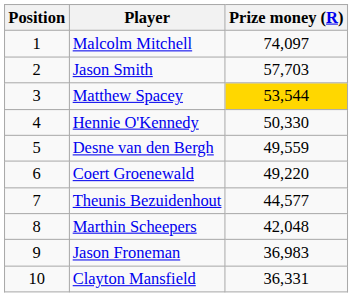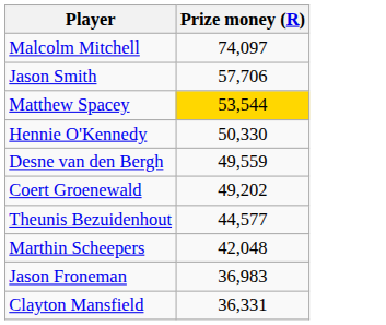 <table class=wikitable>
 <tr>
-<th>Position</th>
 <th>Player</th>
 <th>Prize money (<a href='#'>R</a>)</th>
 </tr>
 <tr>
-<td align=center>1</td>
 <td> <a href='#'>Malcolm Mitchell</a></td>
 <td align=center>74,097</td>
 </tr>
 <tr>
-<td align=center>2</td>
 <td> <a href='#'>Jason Smith</a></td>
-<td align=center>57,703</td>
+<td align=center>57,706</td>
 </tr>
 <tr>
-<td align=center>3</td>
 <td> <a href='#'>Matthew Spacey</a></td>
 <td align=center style="background: gold;">53,544</td>
 </tr>
 <tr>
-<td align=center>4</td>
 <td> <a href='#'>Hennie O'Kennedy</a></td>
 <td align=center>50,330</td>
 </tr>
 <tr>
-<td align=center>5</td>
 <td> <a href='#'>Desne van den Bergh</a></td>
 <td align=center>49,559</td>
 </tr>
 <tr>
-<td align=center>6</td>
 <td> <a href='#'>Coert Groenewald</a></td>
-<td align=center>49,220</td>
+<td align=center>49,202</td>
 </tr>
 <tr>
-<td align=center>7</td>
 <td> <a href='#'>Theunis Bezuidenhout</a></td>
 <td align=center>44,577</td>
 </tr>
 <tr>
-<td align=center>8</td>
 <td> <a href='#'>Marthin Scheepers</a></td>
 <td align=center>42,048</td>
 </tr>
 <tr>
-<td align=center>9</td>
 <td> <a href='#'>Jason Froneman</a></td>
 <td align=center>36,983</td>
 </tr>
 <tr>
-<td align=center>10</td>
 <td> <a href='#'>Clayton Mansfield</a></td>
 <td align=center>36,331</td>
 </tr>
 </table>
